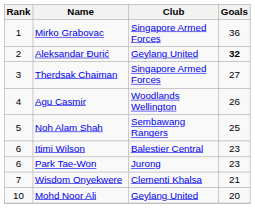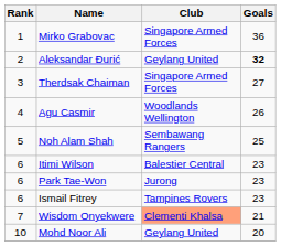 <table class="wikitable sortable">
 <tr>
 <th>Rank</th>
 <th width='150'>Name</th>
 <th width='140'>Club</th>
 <th>Goals</th>
 </tr>
 <tr>
 <td align="center">1</td>
 <td> <a href='#'>Mirko Grabovac</a></td>
 <td><a href='#'>Singapore Armed Forces</a></td>
 <td align="center">36</td>
 </tr>
 <tr>
 <td align="center">2</td>
 <td> <a href='#'>Aleksandar Đurić</a></td>
 <td><a href='#'>Geylang United</a></td>
 <td align="center"><strong>32</strong></td>
 </tr>
 <tr>
 <td align="center">3</td>
 <td> <a href='#'>Therdsak Chaiman</a></td>
 <td><a href='#'>Singapore Armed Forces</a></td>
 <td align="center">27</td>
 </tr>
 <tr>
 <td align="center">4</td>
 <td> <a href='#'>Agu Casmir</a></td>
 <td><a href='#'>Woodlands Wellington</a></td>
 <td align="center">26</td>
 </tr>
 <tr>
 <td align="center">5</td>
 <td> <a href='#'>Noh Alam Shah</a></td>
 <td><a href='#'>Sembawang Rangers</a></td>
 <td align="center">25</td>
 </tr>
 <tr>
 <td align="center">6</td>
 <td> <a href='#'>Itimi Wilson</a></td>
 <td><a href='#'>Balestier Central</a></td>
 <td align="center">23</td>
 </tr>
 <tr>
 <td align="center">6</td>
 <td> <a href='#'>Park Tae-Won</a></td>
 <td><a href='#'>Jurong</a></td>
 <td align="center">23</td>
 </tr>
 <tr>
+<td align="center">6</td>
+<td> Ismail Fitrey</td>
+<td><a href='#'>Tampines Rovers</a></td>
+<td align="center">23</td>
+</tr>
+<tr>
 <td align="center">7</td>
 <td> <a href='#'>Wisdom Onyekwere</a></td>
-<td><a href='#'>Clementi Khalsa</a></td>
+<td style="background: lightsalmon;"><a href='#'>Clementi Khalsa</a></td>
 <td align="center">21</td>
 </tr>
 <tr>
 <td align="center">10</td>
 <td> <a href='#'>Mohd Noor Ali</a></td>
 <td><a href='#'>Geylang United</a></td>
 <td align="center">20</td>
 </tr>
 <tr>
 </tr>
 </table>
